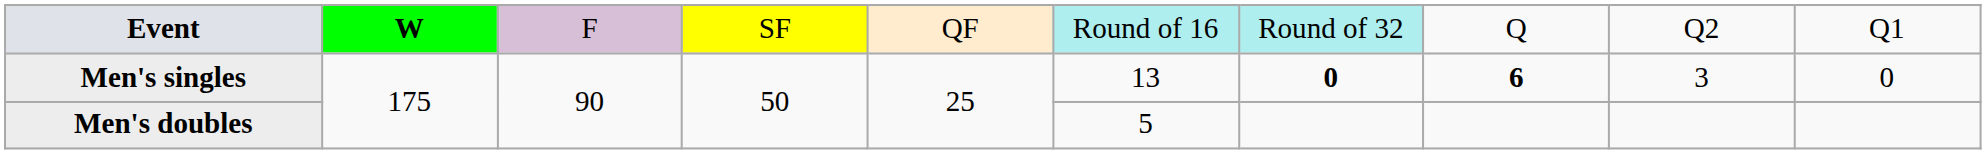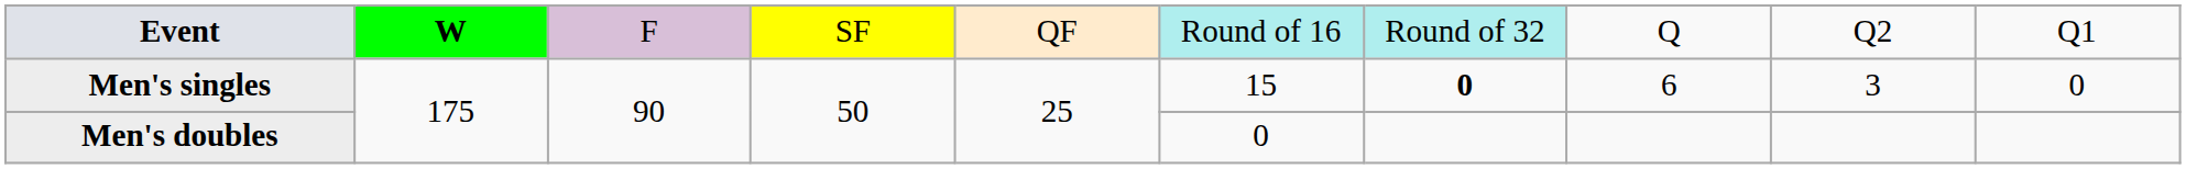 <table class=wikitable style=font-size:90%;text-align:center>
 <tr>
 <td style="width:150px; background:#dfe2e9;"><strong>Event</strong></td>
 <td style="width:80px; background:lime;"><strong>W</strong></td>
 <td style="width:85px; background:thistle;">F</td>
 <td style="width:85px; background:#ff0;">SF</td>
 <td style="width:85px; background:#ffebcd;">QF</td>
 <td style="width:85px; background:#afeeee;">Round of 16</td>
 <td style="width:85px; background:#afeeee;">Round of 32</td>
 <td width=85>Q</td>
 <td width=85>Q2</td>
 <td width=85>Q1</td>
 </tr>
 <tr>
 <th style="background:#ededed;">Men's singles</th>
 <td rowspan=2>175</td>
 <td rowspan=2>90</td>
 <td rowspan=2>50</td>
 <td rowspan=2>25</td>
-<td>13</td>
+<td>15</td>
 <td><strong>0</strong></td>
-<td><strong>6</strong></td>
+<td>6</td>
 <td>3</td>
 <td>0</td>
 </tr>
 <tr>
 <th style="background:#ededed;">Men's doubles</th>
-<td>5</td>
+<td>0</td>
 <td></td>
 <td></td>
 <td></td>
 <td></td>
 </tr>
 </table>
